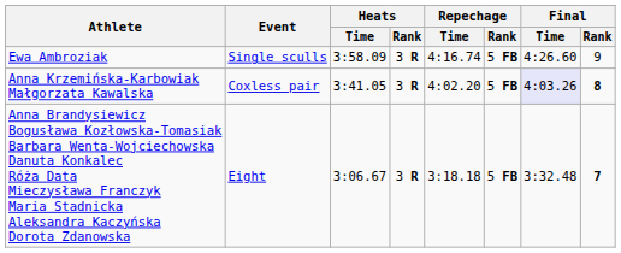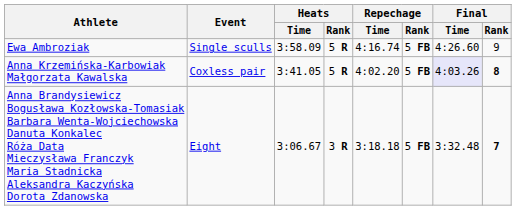 <table class="wikitable" style="font-size:90%">
 <tr>
 <th rowspan="2">Athlete</th>
 <th rowspan="2">Event</th>
 <th colspan="2">Heats</th>
 <th colspan="2">Repechage</th>
 <th colspan="2">Final</th>
 </tr>
 <tr style="font-size:95%">
 <th>Time</th>
 <th>Rank</th>
 <th>Time</th>
 <th>Rank</th>
 <th>Time</th>
 <th>Rank</th>
 </tr>
 <tr align=center>
 <td align=left><a href='#'>Ewa Ambroziak</a></td>
 <td align=left><a href='#'>Single sculls</a></td>
 <td>3:58.09</td>
-<td>3 <strong>R</strong></td>
+<td>5 <strong>R</strong></td>
 <td>4:16.74</td>
 <td>5 <strong>FB</strong></td>
 <td>4:26.60</td>
 <td>9</td>
 </tr>
 <tr align=center>
 <td align=left><a href='#'>Anna Krzemińska-Karbowiak</a><br><a href='#'>Małgorzata Kawalska</a></td>
 <td align=left><a href='#'>Coxless pair</a></td>
 <td>3:41.05</td>
-<td>3 <strong>R</strong></td>
+<td>5 <strong>R</strong></td>
 <td>4:02.20</td>
 <td>5 <strong>FB</strong></td>
 <td style="background: lavender;">4:03.26</td>
 <td><strong>8</strong></td>
 </tr>
 <tr align=center>
 <td align=left><a href='#'>Anna Brandysiewicz</a><br><a href='#'>Bogusława Kozłowska-Tomasiak</a><br><a href='#'>Barbara Wenta-Wojciechowska</a><br><a href='#'>Danuta Konkalec</a><br><a href='#'>Róża Data</a><br><a href='#'>Mieczysława Franczyk</a><br><a href='#'>Maria Stadnicka</a><br><a href='#'>Aleksandra Kaczyńska</a><br><a href='#'>Dorota Zdanowska</a></td>
 <td align=left><a href='#'>Eight</a></td>
 <td>3:06.67</td>
 <td>3 <strong>R</strong></td>
 <td>3:18.18</td>
 <td>5 <strong>FB</strong></td>
 <td>3:32.48</td>
 <td><strong>7</strong></td>
 </tr>
 </table>
